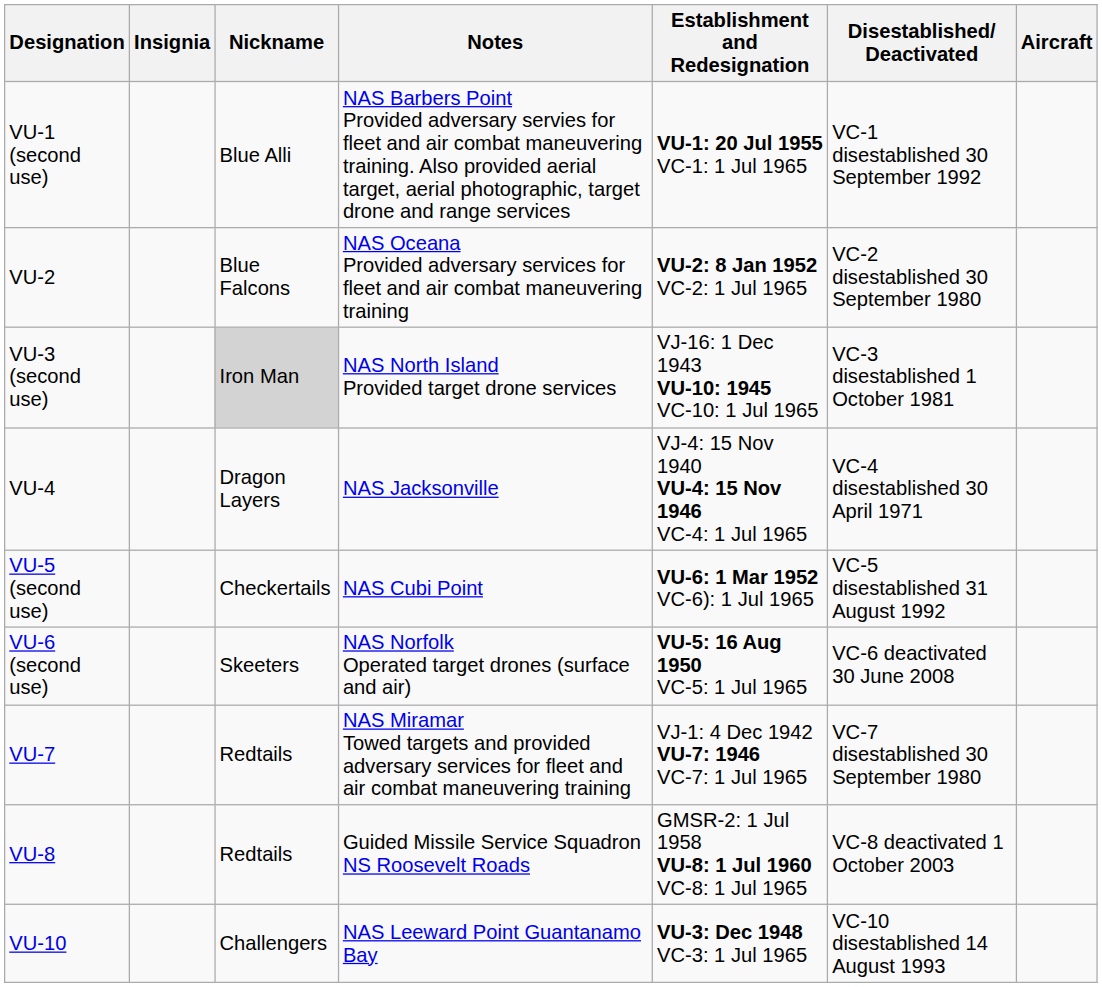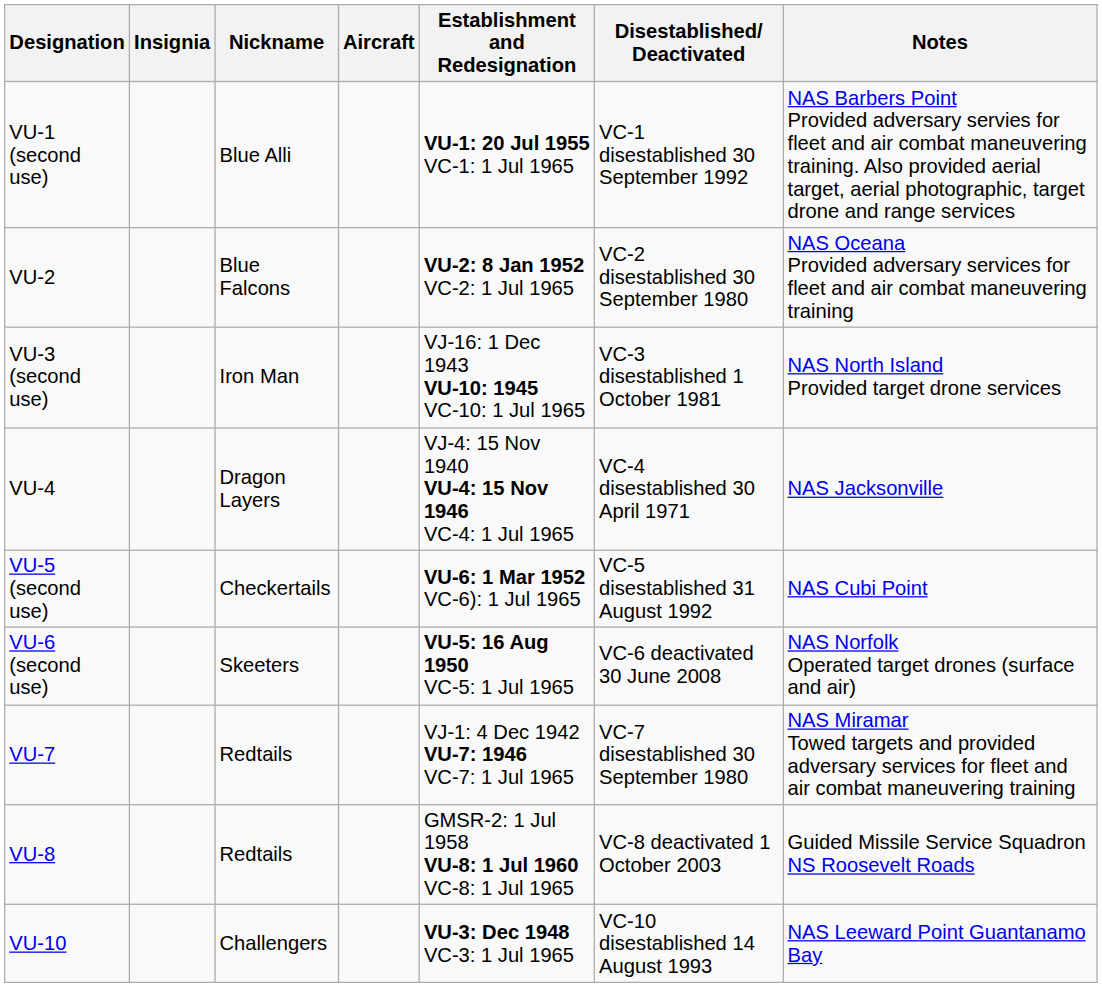 <table class="wikitable sortable">
 <tr>
 <th>Designation</th>
 <th>Insignia</th>
 <th>Nickname</th>
-<th>Notes</th>
+<th>Aircraft</th>
 <th>Establishment and Redesignation</th>
 <th>Disestablished/ Deactivated</th>
-<th>Aircraft</th>
+<th>Notes</th>
 </tr>
 <tr>
 <td>VU-1<br>(second use)</td>
 <td></td>
 <td>Blue Alli</td>
-<td><a href='#'>NAS Barbers Point</a><br>Provided adversary servies for fleet and air combat maneuvering training. Also provided aerial target, aerial photographic, target drone and range services</td>
+<td></td>
 <td><strong>VU-1: 20 Jul 1955</strong><br>VC-1: 1 Jul 1965<br></td>
 <td>VC-1 disestablished 30 September 1992</td>
-<td></td>
+<td><a href='#'>NAS Barbers Point</a><br>Provided adversary servies for fleet and air combat maneuvering training. Also provided aerial target, aerial photographic, target drone and range services</td>
 </tr>
 <tr>
 <td>VU-2</td>
 <td></td>
 <td>Blue Falcons</td>
-<td><a href='#'>NAS Oceana</a><br>Provided adversary services for fleet and air combat maneuvering training</td>
+<td></td>
 <td><strong>VU-2: 8 Jan 1952</strong> <br>VC-2: 1 Jul 1965</td>
 <td>VC-2 disestablished 30 September 1980</td>
-<td></td>
+<td><a href='#'>NAS Oceana</a><br>Provided adversary services for fleet and air combat maneuvering training</td>
 </tr>
 <tr>
 <td>VU-3<br>(second use)</td>
 <td></td>
-<td style="background: lightgrey;">Iron Man</td>
-<td><a href='#'>NAS North Island</a><br>Provided target drone services</td>
+<td>Iron Man</td>
+<td></td>
 <td>VJ-16: 1 Dec 1943<br><strong>VU-10: 1945</strong><br>VC-10: 1 Jul 1965</td>
 <td>VC-3 disestablished 1 October 1981</td>
-<td></td>
+<td><a href='#'>NAS North Island</a><br>Provided target drone services</td>
 </tr>
 <tr>
 <td>VU-4</td>
 <td></td>
 <td>Dragon Layers</td>
-<td><a href='#'>NAS Jacksonville</a></td>
+<td></td>
 <td>VJ-4: 15 Nov 1940<br><strong>VU-4: 15 Nov 1946</strong> <br>VC-4: 1 Jul 1965</td>
 <td>VC-4 disestablished 30 April 1971</td>
-<td></td>
+<td><a href='#'>NAS Jacksonville</a></td>
 </tr>
 <tr>
 <td><a href='#'>VU-5</a><br>(second use)</td>
 <td></td>
 <td>Checkertails</td>
-<td><a href='#'>NAS Cubi Point</a></td>
+<td></td>
 <td><strong>VU-6: 1 Mar 1952</strong><br>VC-6): 1 Jul 1965</td>
 <td>VC-5 disestablished 31 August 1992</td>
-<td></td>
+<td><a href='#'>NAS Cubi Point</a></td>
 </tr>
 <tr>
 <td><a href='#'>VU-6</a><br>(second use)</td>
 <td></td>
 <td>Skeeters</td>
-<td><a href='#'>NAS Norfolk</a><br>Operated target drones (surface and air)</td>
+<td></td>
 <td><strong>VU-5: 16 Aug 1950</strong> <br>VC-5: 1 Jul 1965</td>
 <td>VC-6 deactivated 30 June 2008</td>
-<td></td>
+<td><a href='#'>NAS Norfolk</a><br>Operated target drones (surface and air)</td>
 </tr>
 <tr>
 <td><a href='#'>VU-7</a></td>
 <td></td>
 <td>Redtails</td>
-<td><a href='#'>NAS Miramar</a><br>Towed targets and provided adversary services for fleet and air combat maneuvering training</td>
+<td></td>
 <td>VJ-1: 4 Dec 1942<br><strong>VU-7: 1946</strong><br>VC-7: 1 Jul 1965</td>
 <td>VC-7 disestablished 30 September 1980</td>
-<td></td>
+<td><a href='#'>NAS Miramar</a><br>Towed targets and provided adversary services for fleet and air combat maneuvering training</td>
 </tr>
 <tr>
 <td><a href='#'>VU-8</a></td>
 <td></td>
 <td>Redtails</td>
-<td>Guided Missile Service Squadron<br><a href='#'>NS Roosevelt Roads</a></td>
+<td></td>
 <td>GMSR-2: 1 Jul 1958<br><strong>VU-8: 1 Jul 1960</strong> <br>VC-8: 1 Jul 1965</td>
 <td>VC-8 deactivated 1 October 2003</td>
-<td></td>
+<td>Guided Missile Service Squadron<br><a href='#'>NS Roosevelt Roads</a></td>
 </tr>
 <tr>
 <td><a href='#'>VU-10</a></td>
 <td></td>
 <td>Challengers</td>
-<td><a href='#'>NAS Leeward Point Guantanamo Bay</a></td>
+<td></td>
 <td><strong>VU-3: Dec 1948</strong><br>VC-3: 1 Jul 1965<br></td>
 <td>VC-10 disestablished 14 August 1993</td>
-<td></td>
+<td><a href='#'>NAS Leeward Point Guantanamo Bay</a></td>
 </tr>
 </table>
